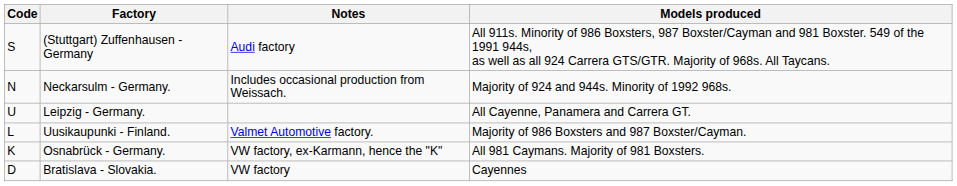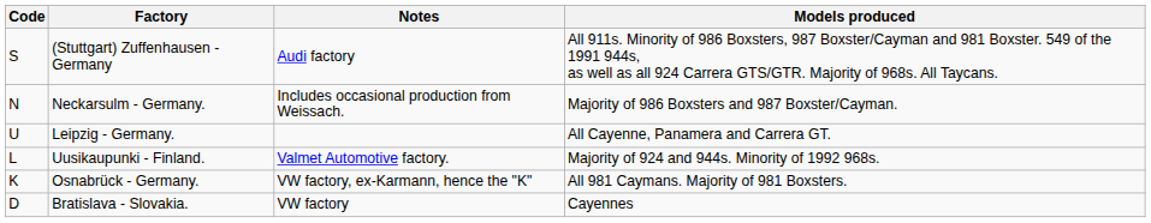 <table class="wikitable">
 <tr>
 <th>Code</th>
 <th>Factory</th>
 <th>Notes</th>
 <th>Models produced</th>
 </tr>
 <tr>
 <td>S</td>
 <td>(Stuttgart) Zuffenhausen - Germany</td>
 <td><a href='#'>Audi</a> factory</td>
 <td>All 911s. Minority of 986 Boxsters, 987 Boxster/Cayman and 981 Boxster. 549 of the 1991 944s,<br> as well as all 924 Carrera GTS/GTR. Majority of 968s. All Taycans.</td>
 </tr>
 <tr>
 <td>N</td>
 <td>Neckarsulm - Germany.</td>
 <td>Includes occasional production from Weissach.</td>
-<td>Majority of 924 and 944s. Minority of 1992 968s.</td>
+<td>Majority of 986 Boxsters and 987 Boxster/Cayman.</td>
 </tr>
 <tr>
 <td>U</td>
 <td>Leipzig - Germany.</td>
 <td></td>
 <td>All Cayenne, Panamera and Carrera GT.</td>
 </tr>
 <tr>
 <td>L</td>
 <td>Uusikaupunki - Finland.</td>
 <td><a href='#'>Valmet Automotive</a> factory.</td>
-<td>Majority of 986 Boxsters and 987 Boxster/Cayman.</td>
+<td>Majority of 924 and 944s. Minority of 1992 968s.</td>
 </tr>
 <tr>
 <td>K</td>
 <td>Osnabrück - Germany.</td>
 <td>VW factory, ex-Karmann, hence the "K"</td>
 <td>All 981 Caymans. Majority of 981 Boxsters.</td>
 </tr>
 <tr>
 <td>D</td>
 <td>Bratislava - Slovakia.</td>
 <td>VW factory</td>
 <td>Cayennes</td>
 </tr>
 </table>
